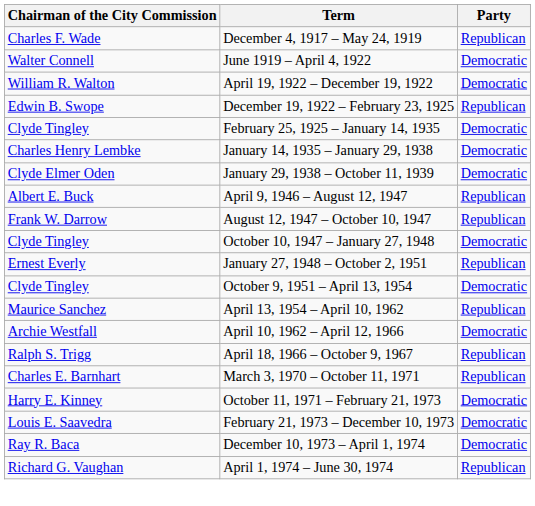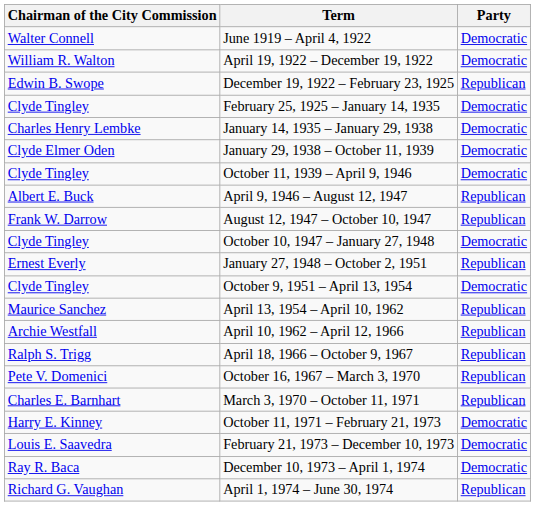 <table class="wikitable">
 <tr>
 <th>Chairman of the City Commission</th>
 <th>Term</th>
 <th>Party</th>
-</tr>
-<tr>
-<td><a href='#'>Charles F. Wade</a></td>
-<td>December 4, 1917 – May 24, 1919</td>
-<td><a href='#'>Republican</a></td>
 </tr>
 <tr>
 <td><a href='#'>Walter Connell</a></td>
 <td>June 1919 – April 4, 1922</td>
 <td><a href='#'>Democratic</a></td>
 </tr>
 <tr>
 <td><a href='#'>William R. Walton</a></td>
 <td>April 19, 1922 – December 19, 1922</td>
 <td><a href='#'>Democratic</a></td>
 </tr>
 <tr>
 <td><a href='#'>Edwin B. Swope</a></td>
 <td>December 19, 1922 – February 23, 1925</td>
 <td><a href='#'>Republican</a></td>
 </tr>
 <tr>
 <td><a href='#'>Clyde Tingley</a></td>
 <td>February 25, 1925 – January 14, 1935</td>
 <td><a href='#'>Democratic</a></td>
 </tr>
 <tr>
 <td><a href='#'>Charles Henry Lembke</a></td>
 <td>January 14, 1935 – January 29, 1938</td>
 <td><a href='#'>Democratic</a></td>
 </tr>
 <tr>
 <td><a href='#'>Clyde Elmer Oden</a></td>
 <td>January 29, 1938 – October 11, 1939</td>
+<td><a href='#'>Democratic</a></td>
+</tr>
+<tr>
+<td><a href='#'>Clyde Tingley</a></td>
+<td>October 11, 1939 – April 9, 1946</td>
 <td><a href='#'>Democratic</a></td>
 </tr>
 <tr>
 <td><a href='#'>Albert E. Buck</a></td>
 <td>April 9, 1946 – August 12, 1947</td>
 <td><a href='#'>Republican</a></td>
 </tr>
 <tr>
 <td><a href='#'>Frank W. Darrow</a></td>
 <td>August 12, 1947 – October 10, 1947</td>
 <td><a href='#'>Republican</a></td>
 </tr>
 <tr>
 <td><a href='#'>Clyde Tingley</a></td>
 <td>October 10, 1947 – January 27, 1948</td>
 <td><a href='#'>Democratic</a></td>
 </tr>
 <tr>
 <td><a href='#'>Ernest Everly</a></td>
 <td>January 27, 1948 – October 2, 1951</td>
 <td><a href='#'>Republican</a></td>
 </tr>
 <tr>
 <td><a href='#'>Clyde Tingley</a></td>
 <td>October 9, 1951 – April 13, 1954</td>
 <td><a href='#'>Democratic</a></td>
 </tr>
 <tr>
 <td><a href='#'>Maurice Sanchez</a></td>
 <td>April 13, 1954 – April 10, 1962</td>
 <td><a href='#'>Republican</a></td>
 </tr>
 <tr>
 <td><a href='#'>Archie Westfall</a></td>
 <td>April 10, 1962 – April 12, 1966</td>
-<td><a href='#'>Democratic</a></td>
+<td><a href='#'>Republican</a></td>
 </tr>
 <tr>
 <td><a href='#'>Ralph S. Trigg</a></td>
 <td>April 18, 1966 – October 9, 1967</td>
+<td><a href='#'>Republican</a></td>
+</tr>
+<tr>
+<td><a href='#'>Pete V. Domenici</a></td>
+<td>October 16, 1967 – March 3, 1970</td>
 <td><a href='#'>Republican</a></td>
 </tr>
 <tr>
 <td><a href='#'>Charles E. Barnhart</a></td>
 <td>March 3, 1970 – October 11, 1971</td>
 <td><a href='#'>Republican</a></td>
 </tr>
 <tr>
 <td><a href='#'>Harry E. Kinney</a></td>
 <td>October 11, 1971 – February 21, 1973</td>
 <td><a href='#'>Democratic</a></td>
 </tr>
 <tr>
 <td><a href='#'>Louis E. Saavedra</a></td>
 <td>February 21, 1973 – December 10, 1973</td>
 <td><a href='#'>Democratic</a></td>
 </tr>
 <tr>
 <td><a href='#'>Ray R. Baca</a></td>
 <td>December 10, 1973 – April 1, 1974</td>
 <td><a href='#'>Democratic</a></td>
 </tr>
 <tr>
 <td><a href='#'>Richard G. Vaughan</a></td>
 <td>April 1, 1974 – June 30, 1974</td>
 <td><a href='#'>Republican</a></td>
 </tr>
 </table>
